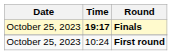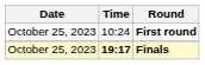 <table class="wikitable">
 <tr>
 <th>Date</th>
 <th>Time</th>
 <th>Round</th>
 </tr>
+<tr>
+<td>October 25, 2023</td>
+<td>10:24</td>
+<td><strong>First round</strong></td>
+</tr>
+<tr>
+</tr>
 <tr style=background:lemonchiffon>
 <td>October 25, 2023</td>
 <td><strong>19:17</strong></td>
 <td><strong>Finals</strong></td>
 </tr>
-<tr>
-</tr>
-<tr>
-<td>October 25, 2023</td>
-<td>10:24</td>
-<td><strong>First round</strong></td>
-</tr>
 </table>
